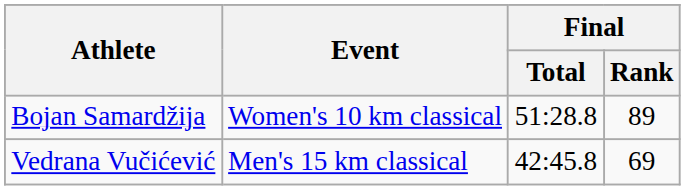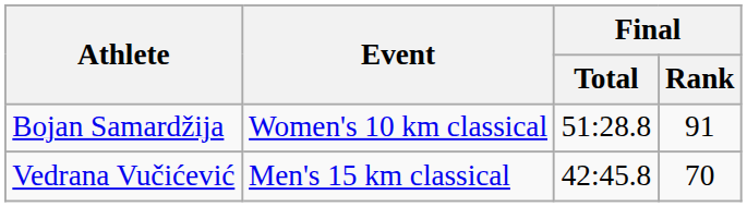 <table class="wikitable" style="font-size:90%">
 <tr>
 <th rowspan="2">Athlete</th>
 <th rowspan="2">Event</th>
 <th colspan="2">Final</th>
 </tr>
 <tr>
 <th>Total</th>
 <th>Rank</th>
 </tr>
 <tr>
 <td><a href='#'>Bojan Samardžija</a></td>
 <td><a href='#'>Women's 10 km classical</a></td>
 <td align="center">51:28.8</td>
-<td align="center">89</td>
+<td align="center">91</td>
 </tr>
 <tr>
 <td><a href='#'>Vedrana Vučićević</a></td>
 <td><a href='#'>Men's 15 km classical</a></td>
 <td align="center">42:45.8</td>
-<td align="center">69</td>
+<td align="center">70</td>
 </tr>
 </table>
